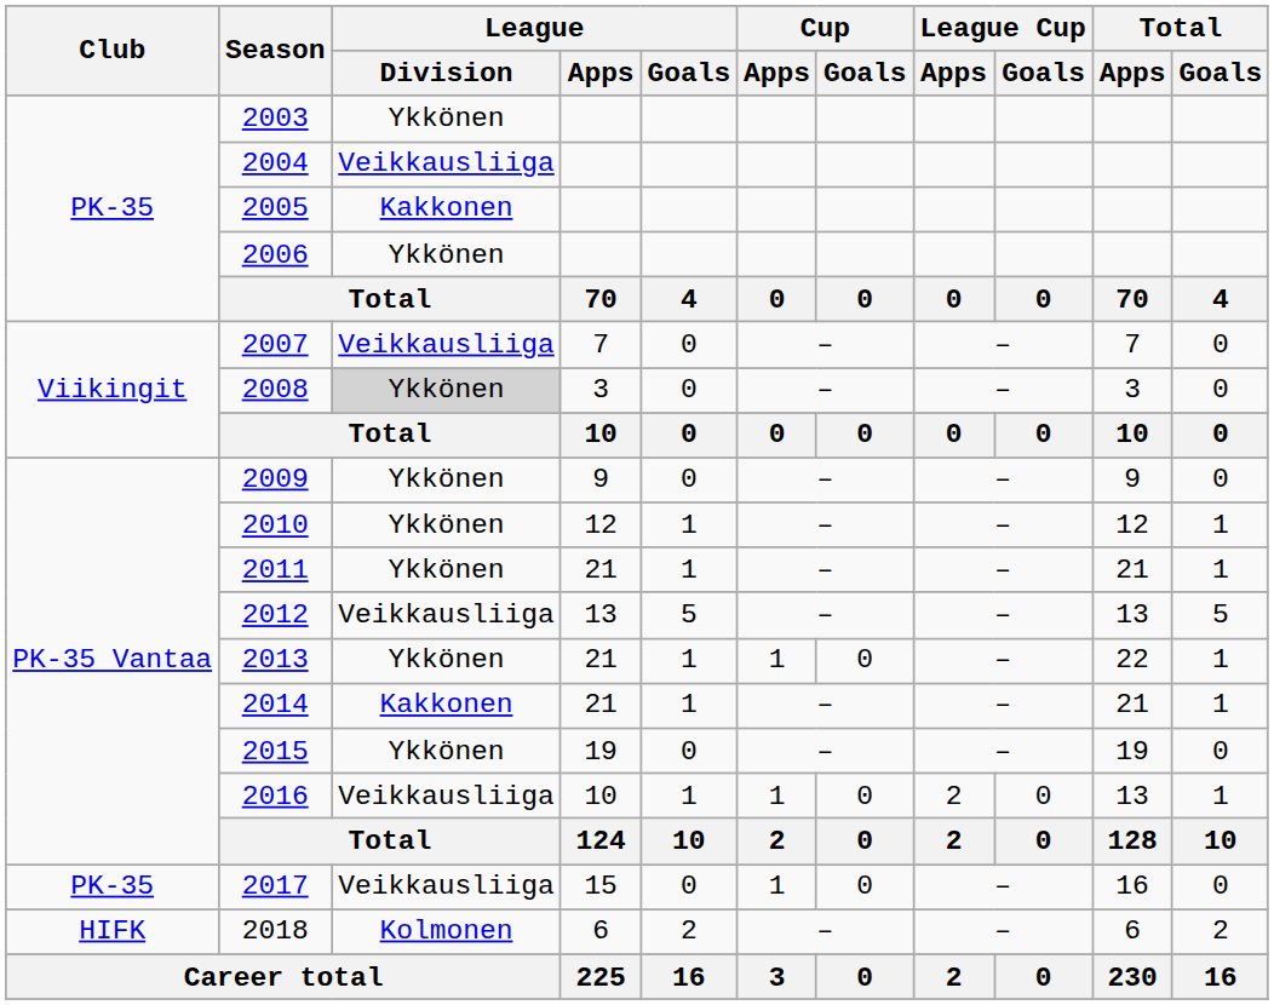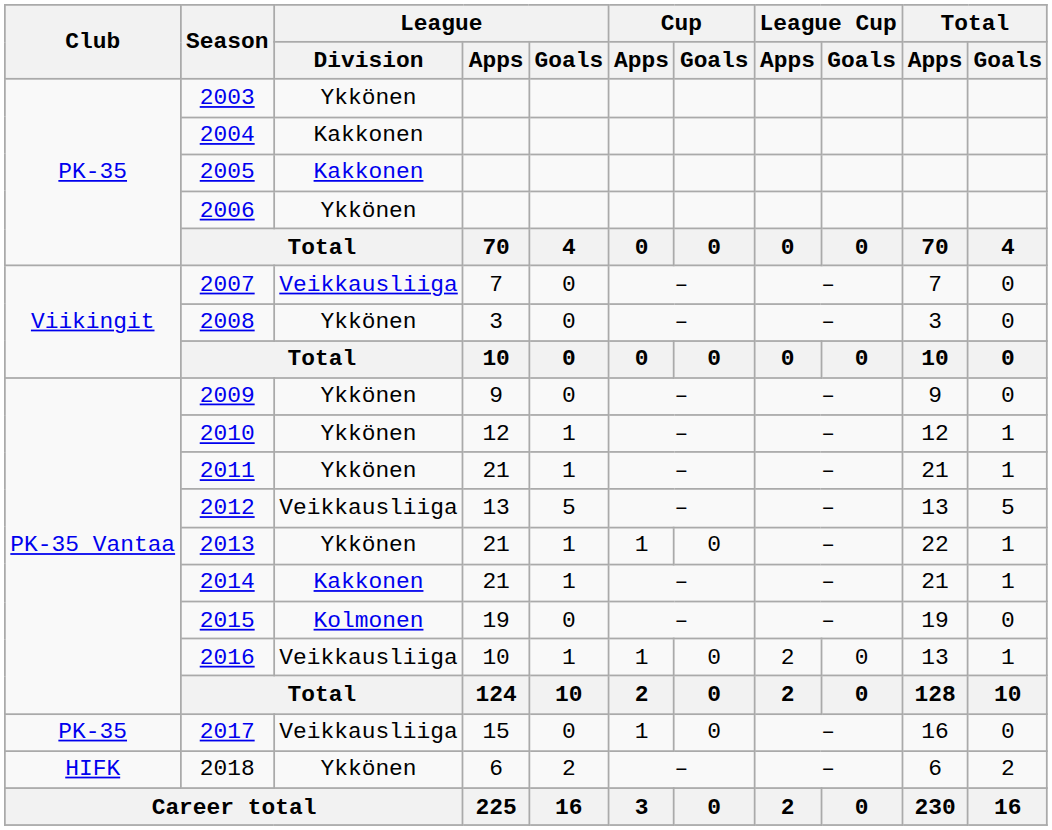 <table class="wikitable" style="text-align:center">
 <tr>
 <th rowspan="2">Club</th>
 <th rowspan="2">Season</th>
 <th colspan="3">League</th>
 <th colspan="2">Cup</th>
 <th colspan="2">League Cup</th>
 <th colspan="2">Total</th>
 </tr>
 <tr>
 <th>Division</th>
 <th>Apps</th>
 <th>Goals</th>
 <th>Apps</th>
 <th>Goals</th>
 <th>Apps</th>
 <th>Goals</th>
 <th>Apps</th>
 <th>Goals</th>
 </tr>
 <tr>
 <td rowspan="5"><a href='#'>PK-35</a></td>
 <td><a href='#'>2003</a></td>
 <td>Ykkönen</td>
 <td></td>
 <td></td>
 <td></td>
 <td></td>
 <td></td>
 <td></td>
 <td></td>
 <td></td>
 </tr>
 <tr>
 <td><a href='#'>2004</a></td>
-<td><a href='#'>Veikkausliiga</a></td>
+<td>Kakkonen</td>
 <td></td>
 <td></td>
 <td></td>
 <td></td>
 <td></td>
 <td></td>
 <td></td>
 <td></td>
 </tr>
 <tr>
 <td><a href='#'>2005</a></td>
 <td><a href='#'>Kakkonen</a></td>
 <td></td>
 <td></td>
 <td></td>
 <td></td>
 <td></td>
 <td></td>
 <td></td>
 <td></td>
 </tr>
 <tr>
 <td><a href='#'>2006</a></td>
 <td>Ykkönen</td>
 <td></td>
 <td></td>
 <td></td>
 <td></td>
 <td></td>
 <td></td>
 <td></td>
 <td></td>
 </tr>
 <tr>
 <th colspan="2">Total</th>
 <th>70</th>
 <th>4</th>
 <th>0</th>
 <th>0</th>
 <th>0</th>
 <th>0</th>
 <th>70</th>
 <th>4</th>
 </tr>
 <tr>
 <td rowspan="3"><a href='#'>Viikingit</a></td>
 <td><a href='#'>2007</a></td>
 <td><a href='#'>Veikkausliiga</a></td>
 <td>7</td>
 <td>0</td>
 <td colspan="2">–</td>
 <td colspan="2">–</td>
 <td>7</td>
 <td>0</td>
 </tr>
 <tr>
 <td><a href='#'>2008</a></td>
-<td style="background: lightgrey;">Ykkönen</td>
+<td>Ykkönen</td>
 <td>3</td>
 <td>0</td>
 <td colspan="2">–</td>
 <td colspan="2">–</td>
 <td>3</td>
 <td>0</td>
 </tr>
 <tr>
 <th colspan="2">Total</th>
 <th>10</th>
 <th>0</th>
 <th>0</th>
 <th>0</th>
 <th>0</th>
 <th>0</th>
 <th>10</th>
 <th>0</th>
 </tr>
 <tr>
 <td rowspan="9"><a href='#'>PK-35 Vantaa</a></td>
 <td><a href='#'>2009</a></td>
 <td>Ykkönen</td>
 <td>9</td>
 <td>0</td>
 <td colspan="2">–</td>
 <td colspan="2">–</td>
 <td>9</td>
 <td>0</td>
 </tr>
 <tr>
 <td><a href='#'>2010</a></td>
 <td>Ykkönen</td>
 <td>12</td>
 <td>1</td>
 <td colspan="2">–</td>
 <td colspan="2">–</td>
 <td>12</td>
 <td>1</td>
 </tr>
 <tr>
 <td><a href='#'>2011</a></td>
 <td>Ykkönen</td>
 <td>21</td>
 <td>1</td>
 <td colspan="2">–</td>
 <td colspan="2">–</td>
 <td>21</td>
 <td>1</td>
 </tr>
 <tr>
 <td><a href='#'>2012</a></td>
 <td>Veikkausliiga</td>
 <td>13</td>
 <td>5</td>
 <td colspan="2">–</td>
 <td colspan="2">–</td>
 <td>13</td>
 <td>5</td>
 </tr>
 <tr>
 <td><a href='#'>2013</a></td>
 <td>Ykkönen</td>
 <td>21</td>
 <td>1</td>
 <td>1</td>
 <td>0</td>
 <td colspan="2">–</td>
 <td>22</td>
 <td>1</td>
 </tr>
 <tr>
 <td><a href='#'>2014</a></td>
 <td><a href='#'>Kakkonen</a></td>
 <td>21</td>
 <td>1</td>
 <td colspan="2">–</td>
 <td colspan="2">–</td>
 <td>21</td>
 <td>1</td>
 </tr>
 <tr>
 <td><a href='#'>2015</a></td>
-<td>Ykkönen</td>
+<td><a href='#'>Kolmonen</a></td>
 <td>19</td>
 <td>0</td>
 <td colspan="2">–</td>
 <td colspan="2">–</td>
 <td>19</td>
 <td>0</td>
 </tr>
 <tr>
 <td><a href='#'>2016</a></td>
 <td>Veikkausliiga</td>
 <td>10</td>
 <td>1</td>
 <td>1</td>
 <td>0</td>
 <td>2</td>
 <td>0</td>
 <td>13</td>
 <td>1</td>
 </tr>
 <tr>
 <th colspan="2">Total</th>
 <th>124</th>
 <th>10</th>
 <th>2</th>
 <th>0</th>
 <th>2</th>
 <th>0</th>
 <th>128</th>
 <th>10</th>
 </tr>
 <tr>
 <td><a href='#'>PK-35</a></td>
 <td><a href='#'>2017</a></td>
 <td>Veikkausliiga</td>
 <td>15</td>
 <td>0</td>
 <td>1</td>
 <td>0</td>
 <td colspan="2">–</td>
 <td>16</td>
 <td>0</td>
 </tr>
 <tr>
 <td><a href='#'>HIFK</a></td>
 <td>2018</td>
-<td><a href='#'>Kolmonen</a></td>
+<td>Ykkönen</td>
 <td>6</td>
 <td>2</td>
 <td colspan="2">–</td>
 <td colspan="2">–</td>
 <td>6</td>
 <td>2</td>
 </tr>
 <tr>
 <th colspan="3">Career total</th>
 <th>225</th>
 <th>16</th>
 <th>3</th>
 <th>0</th>
 <th>2</th>
 <th>0</th>
 <th>230</th>
 <th>16</th>
 </tr>
 </table>
